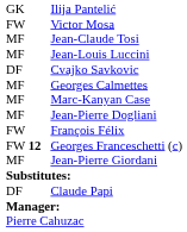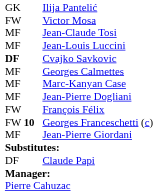 <table style="font-size: 90%" cellspacing="0" cellpadding="0" align=center>
 <tr>
 <td colspan=4></td>
 </tr>
 <tr>
 <th width=25></th>
 <th width=25></th>
 </tr>
 <tr>
 <td>GK</td>
 <td><strong> </strong></td>
 <td> <a href='#'>Ilija Pantelić</a></td>
 </tr>
 <tr>
 <td>FW</td>
 <td><strong> </strong></td>
 <td> <a href='#'>Victor Mosa</a></td>
 </tr>
 <tr>
 <td>MF</td>
 <td><strong> </strong></td>
 <td> <a href='#'>Jean-Claude Tosi</a></td>
 </tr>
 <tr>
 <td>MF</td>
 <td><strong> </strong></td>
 <td> <a href='#'>Jean-Louis Luccini</a></td>
 </tr>
 <tr>
-<td>DF</td>
+<td><strong>DF</strong></td>
 <td><strong> </strong></td>
 <td> <a href='#'>Cvajko Savkovic</a></td>
 </tr>
 <tr>
 <td>MF</td>
 <td><strong> </strong></td>
 <td> <a href='#'>Georges Calmettes</a></td>
 </tr>
 <tr>
 <td>MF</td>
 <td><strong> </strong></td>
 <td> <a href='#'>Marc-Kanyan Case</a></td>
 </tr>
 <tr>
 <td>MF</td>
 <td><strong> </strong></td>
 <td> <a href='#'>Jean-Pierre Dogliani</a></td>
 </tr>
 <tr>
 <td>FW</td>
 <td><strong> </strong></td>
 <td> <a href='#'>François Félix</a></td>
 </tr>
 <tr>
 <td>FW</td>
-<td><strong>12</strong></td>
+<td><strong>10</strong></td>
 <td> <a href='#'>Georges Franceschetti</a> (<a href='#'>c</a>)</td>
 </tr>
 <tr>
 <td>MF</td>
 <td><strong> </strong></td>
 <td> <a href='#'>Jean-Pierre Giordani</a></td>
 <td></td>
 <td></td>
 </tr>
 <tr>
 <td colspan=3><strong>Substitutes:</strong></td>
 </tr>
 <tr>
 <td>DF</td>
 <td><strong> </strong></td>
 <td> <a href='#'>Claude Papi</a></td>
 <td></td>
 <td></td>
 </tr>
 <tr>
 <td colspan=3><strong>Manager:</strong></td>
 </tr>
 <tr>
 <td colspan=4> <a href='#'>Pierre Cahuzac</a></td>
 </tr>
 </table>
